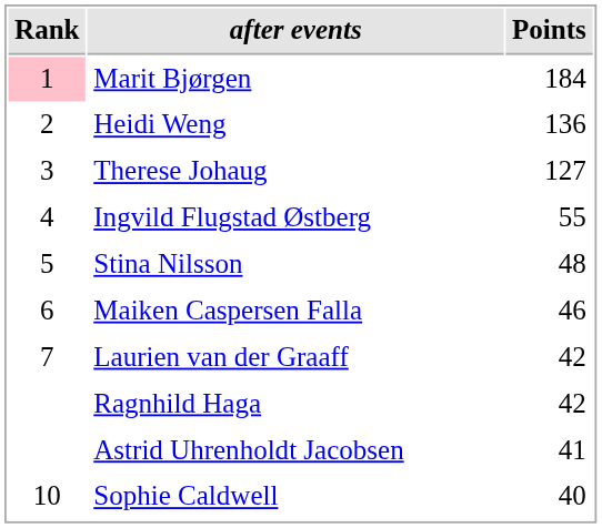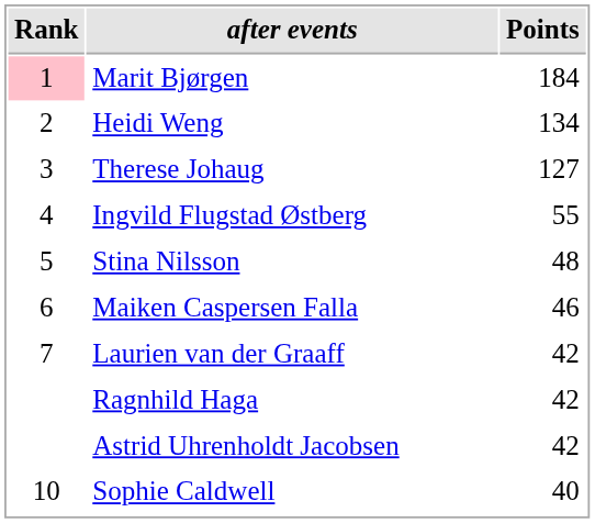 <table cellspacing="1" cellpadding="3" style="border:1px solid #AAAAAA;font-size:86%">
 <tr style="background-color: #E4E4E4;">
 <th style="border-bottom:1px solid #AAAAAA" width=10>Rank</th>
 <th style="border-bottom:1px solid #AAAAAA" width=200><em>after  events</em></th>
 <th style="border-bottom:1px solid #AAAAAA" width=20 align=right>Points</th>
 </tr>
 <tr>
 <td align=center style="background: pink;">1</td>
 <td> <a href='#'>Marit Bjørgen</a></td>
 <td align=right>184</td>
 </tr>
 <tr>
 <td align=center>2</td>
 <td> <a href='#'>Heidi Weng</a></td>
-<td align=right>136</td>
+<td align=right>134</td>
 </tr>
 <tr>
 <td align=center>3</td>
 <td> <a href='#'>Therese Johaug</a></td>
 <td align=right>127</td>
 </tr>
 <tr>
 <td align=center>4</td>
 <td> <a href='#'>Ingvild Flugstad Østberg</a></td>
 <td align=right>55</td>
 </tr>
 <tr>
 <td align=center>5</td>
 <td> <a href='#'>Stina Nilsson</a></td>
 <td align=right>48</td>
 </tr>
 <tr>
 <td align=center>6</td>
 <td> <a href='#'>Maiken Caspersen Falla</a></td>
 <td align=right>46</td>
 </tr>
 <tr>
 <td align=center>7</td>
 <td> <a href='#'>Laurien van der Graaff</a></td>
 <td align=right>42</td>
 </tr>
 <tr>
 <td></td>
 <td> <a href='#'>Ragnhild Haga</a></td>
 <td align=right>42</td>
 </tr>
 <tr>
 <td></td>
 <td> <a href='#'>Astrid Uhrenholdt Jacobsen</a></td>
-<td align=right>41</td>
+<td align=right>42</td>
 </tr>
 <tr>
 <td align=center>10</td>
 <td> <a href='#'>Sophie Caldwell</a></td>
 <td align=right>40</td>
 </tr>
 </table>
